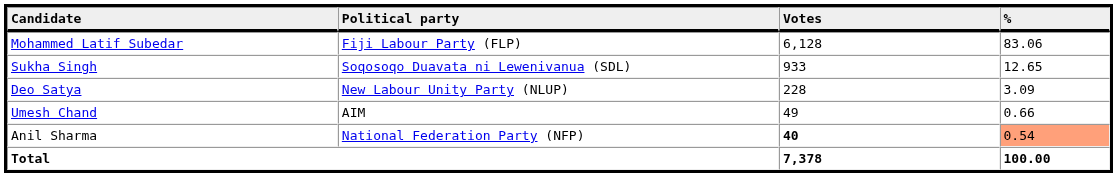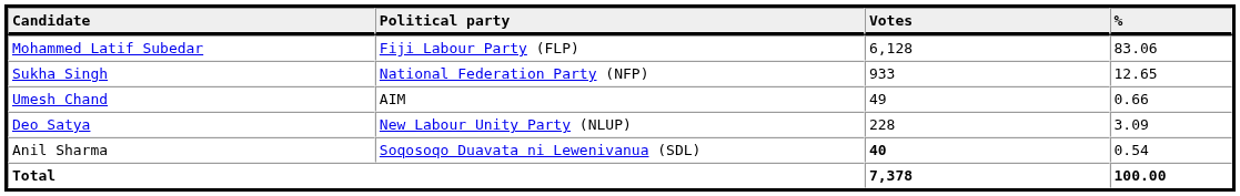 <table table width="70%" border="1" align="center" cellpadding=3 cellspacing=0 style="margin:5px; border:3px solid;">
 <tr>
 <td td width="30%" style="border-bottom:3px solid; background:#efefef;"><strong>Candidate</strong></td>
 <td td width="40%" style="border-bottom:3px solid; background:#efefef;"><strong>Political party</strong></td>
 <td td width="20%" style="border-bottom:3px solid; background:#efefef;"><strong>Votes</strong></td>
 <td td width="10%" style="border-bottom:3px solid; background:#efefef;"><strong>%</strong></td>
 </tr>
 <tr>
 <td><a href='#'>Mohammed Latif Subedar</a></td>
 <td><a href='#'>Fiji Labour Party</a> (FLP)</td>
 <td>6,128</td>
 <td>83.06</td>
 </tr>
 <tr>
 <td><a href='#'>Sukha Singh</a></td>
-<td><a href='#'>Soqosoqo Duavata ni Lewenivanua</a> (SDL)</td>
+<td><a href='#'>National Federation Party</a> (NFP)</td>
 <td>933</td>
 <td>12.65</td>
+</tr>
+<tr>
+<td><a href='#'>Umesh Chand</a></td>
+<td>AIM</td>
+<td>49</td>
+<td>0.66</td>
 </tr>
 <tr>
 <td><a href='#'>Deo Satya</a></td>
 <td><a href='#'>New Labour Unity Party</a> (NLUP)</td>
 <td>228</td>
 <td>3.09</td>
 </tr>
 <tr>
-<td><a href='#'>Umesh Chand</a></td>
-<td>AIM</td>
-<td>49</td>
-<td>0.66</td>
-</tr>
-<tr>
 <td>Anil Sharma</td>
-<td><a href='#'>National Federation Party</a> (NFP)</td>
+<td><a href='#'>Soqosoqo Duavata ni Lewenivanua</a> (SDL)</td>
 <td><strong>40</strong></td>
-<td style="background: lightsalmon;">0.54</td>
+<td>0.54</td>
 </tr>
 <tr>
 <td colspan=2><strong>Total</strong></td>
 <td><strong>7,378</strong></td>
 <td><strong>100.00</strong></td>
 </tr>
 <tr>
 </tr>
 </table>
